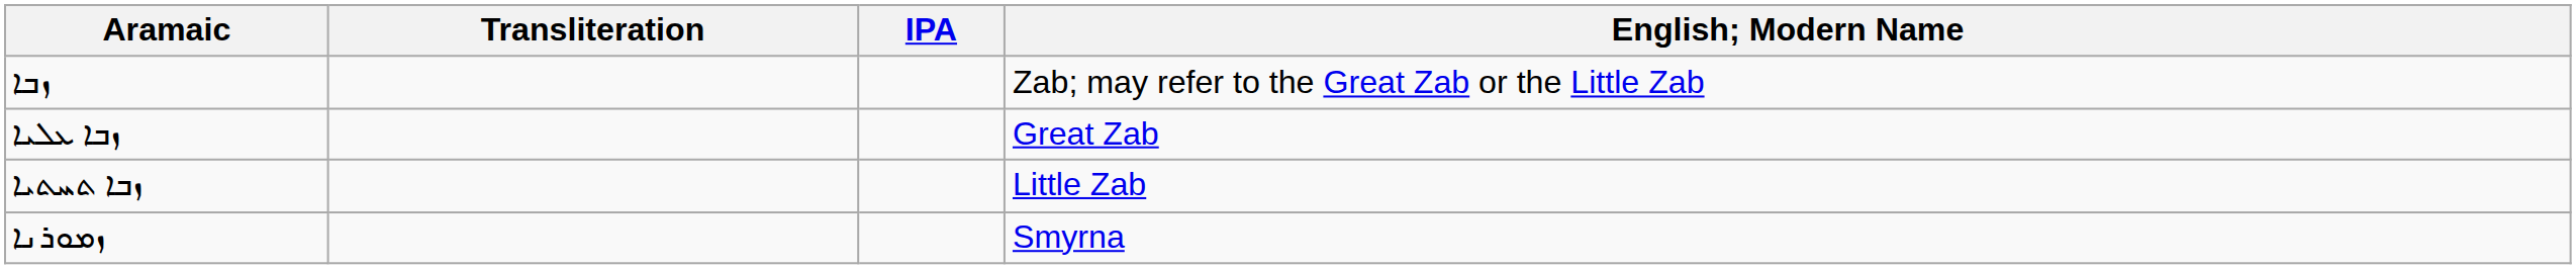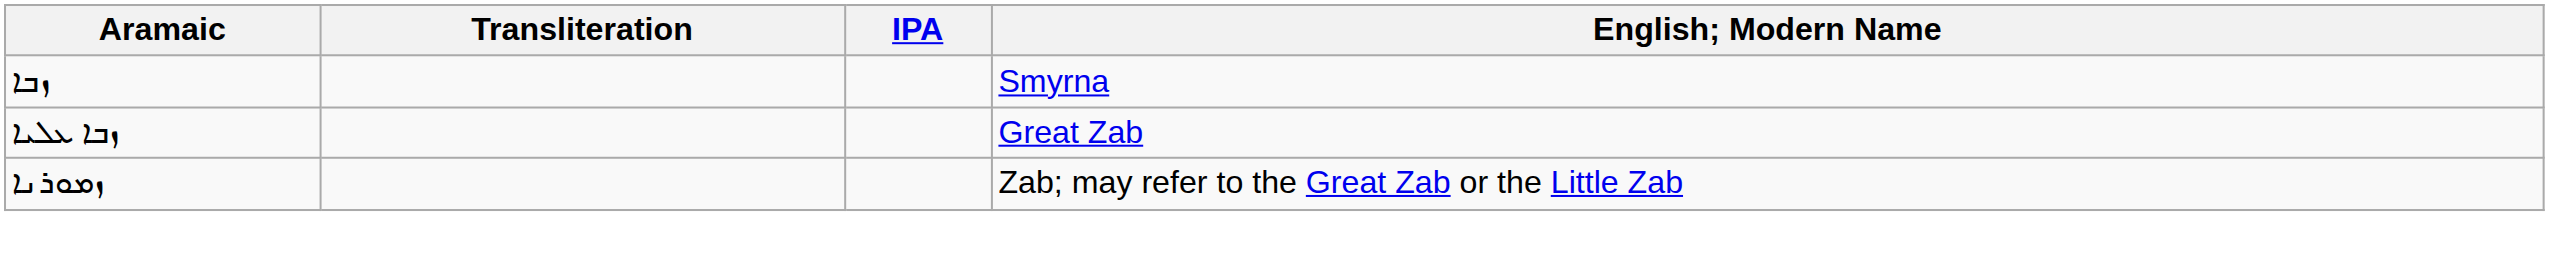 <table class="wikitable" width="100%">
 <tr>
 <th>Aramaic</th>
 <th>Transliteration</th>
 <th><a href='#'>IPA</a></th>
 <th>English; Modern Name</th>
 </tr>
 <tr>
 <td>ܙܒܐ</td>
 <td><em></em></td>
 <td></td>
-<td>Zab; may refer to the <a href='#'>Great Zab</a> or the <a href='#'>Little Zab</a></td>
+<td><a href='#'>Smyrna</a></td>
 </tr>
 <tr>
 <td>ܙܒܐ ܥܠܝܐ</td>
 <td><em></em></td>
 <td></td>
 <td><a href='#'>Great Zab</a></td>
 </tr>
 <tr>
-<td>ܙܒܐ ܬܚܬܝܐ</td>
-<td><em></em></td>
-<td></td>
-<td><a href='#'>Little Zab</a></td>
-</tr>
-<tr>
 <td>ܙܡܘܪܢܐ</td>
 <td><em></em></td>
 <td></td>
-<td><a href='#'>Smyrna</a></td>
+<td>Zab; may refer to the <a href='#'>Great Zab</a> or the <a href='#'>Little Zab</a></td>
 </tr>
 </table>
